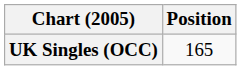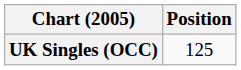 <table class="wikitable plainrowheaders" style="text-align:center">
 <tr>
 <th scope="col">Chart (2005)</th>
 <th scope="col">Position</th>
 </tr>
 <tr>
 <th scope="row">UK Singles (OCC)</th>
-<td>165</td>
+<td>125</td>
 </tr>
 </table>
